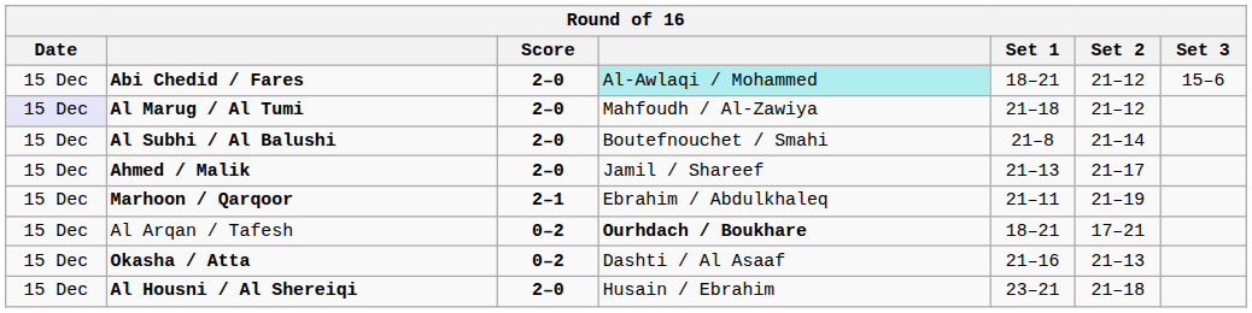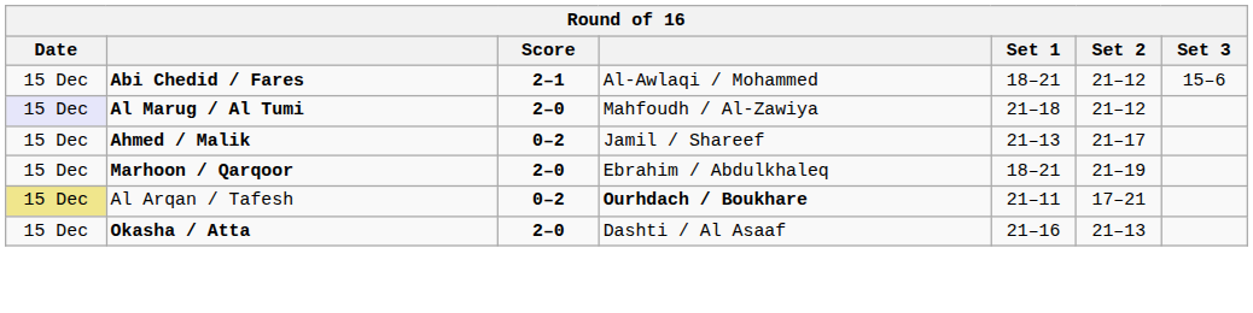 <table class="wikitable" style="text-align: center; font-size:90% ">
 <tr>
 <th colspan=7>Round of 16</th>
 </tr>
 <tr>
 <th width="60">Date</th>
 <th align="right" width="250"></th>
 <th width="60">Score</th>
 <th align="left" width="250"></th>
 <th width="50">Set 1</th>
 <th width="50">Set 2</th>
 <th width="50">Set 3</th>
 </tr>
 <tr>
 <td>15 Dec</td>
 <td align=left> <strong>Abi Chedid / Fares</strong></td>
-<td align=center><strong>2–0</strong></td>
-<td align=left style="background: paleturquoise;"> Al-Awlaqi / Mohammed</td>
+<td align=center><strong>2–1</strong></td>
+<td align=left> Al-Awlaqi / Mohammed</td>
 <td>18–21</td>
 <td>21–12</td>
 <td>15–6</td>
 </tr>
 <tr>
 <td style="background: lavender;">15 Dec</td>
 <td align=left> <strong>Al Marug / Al Tumi</strong></td>
 <td align=center><strong>2–0</strong></td>
 <td align=left> Mahfoudh / Al-Zawiya</td>
 <td>21–18</td>
 <td>21–12</td>
 <td></td>
 </tr>
 <tr>
 <td>15 Dec</td>
-<td align=left> <strong>Al Subhi / Al Balushi</strong></td>
-<td align=center><strong>2–0</strong></td>
-<td align=left> Boutefnouchet / Smahi</td>
-<td>21–8</td>
-<td>21–14</td>
-<td></td>
-</tr>
-<tr>
-<td>15 Dec</td>
 <td align=left> <strong>Ahmed / Malik</strong></td>
-<td align=center><strong>2–0</strong></td>
+<td align=center><strong>0–2</strong></td>
 <td align=left> Jamil / Shareef</td>
 <td>21–13</td>
 <td>21–17</td>
 <td></td>
 </tr>
 <tr>
 <td>15 Dec</td>
 <td align=left> <strong>Marhoon / Qarqoor</strong></td>
-<td align=center><strong>2–1</strong></td>
+<td align=center><strong>2–0</strong></td>
 <td align=left> Ebrahim / Abdulkhaleq</td>
-<td>21–11</td>
+<td>18–21</td>
 <td>21–19</td>
 <td></td>
 </tr>
 <tr>
-<td>15 Dec</td>
+<td style="background: khaki;">15 Dec</td>
 <td align=left> Al Arqan / Tafesh</td>
 <td align=center><strong>0–2</strong></td>
 <td align=left> <strong>Ourhdach / Boukhare</strong></td>
-<td>18–21</td>
+<td>21–11</td>
 <td>17–21</td>
 <td></td>
 </tr>
 <tr>
 <td>15 Dec</td>
 <td align=left> <strong>Okasha / Atta</strong></td>
-<td align=center><strong>0–2</strong></td>
+<td align=center><strong>2–0</strong></td>
 <td align=left> Dashti / Al Asaaf</td>
 <td>21–16</td>
 <td>21–13</td>
 <td></td>
 </tr>
-<tr>
-<td>15 Dec</td>
-<td align=left> <strong>Al Housni / Al Shereiqi</strong></td>
-<td align=center><strong>2–0</strong></td>
-<td align=left> Husain / Ebrahim</td>
-<td>23–21</td>
-<td>21–18</td>
-<td></td>
-</tr>
 </table>
